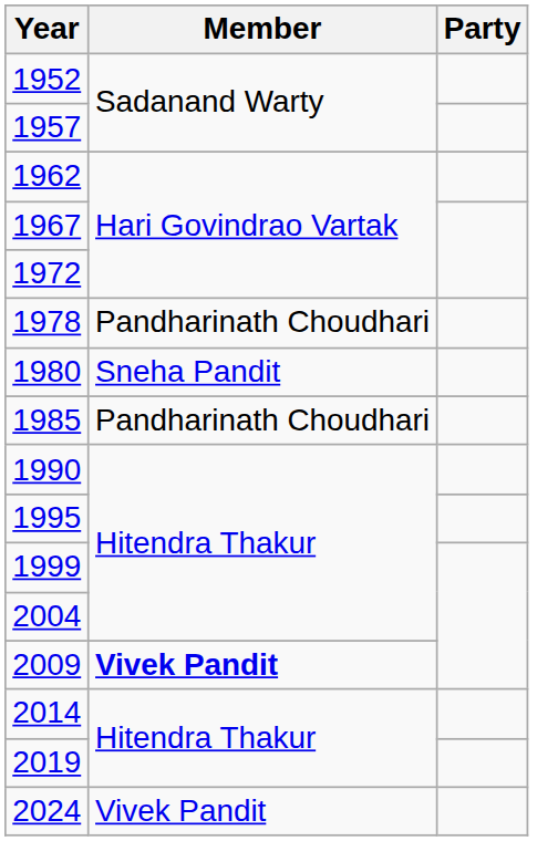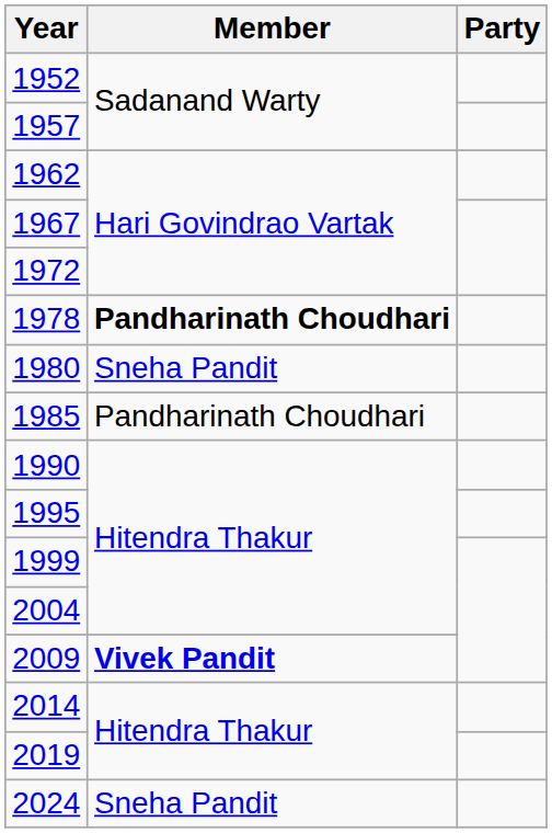 <table class="wikitable">
 <tr>
 <th>Year</th>
 <th>Member</th>
 <th colspan="2">Party</th>
 </tr>
 <tr>
 <td><a href='#'>1952</a></td>
 <td rowspan="2">Sadanand Warty</td>
 <td></td>
 </tr>
 <tr>
 <td><a href='#'>1957</a></td>
 <td></td>
 </tr>
 <tr>
 <td><a href='#'>1962</a></td>
 <td rowspan="3"><a href='#'>Hari Govindrao Vartak</a></td>
 <td></td>
 </tr>
 <tr>
 <td><a href='#'>1967</a></td>
 </tr>
 <tr>
 <td><a href='#'>1972</a></td>
 </tr>
 <tr>
 <td><a href='#'>1978</a></td>
-<td>Pandharinath Choudhari</td>
+<td><strong>Pandharinath Choudhari</strong></td>
 <td></td>
 </tr>
 <tr>
 <td><a href='#'>1980</a></td>
 <td rowspan="1"><a href='#'>Sneha Pandit</a></td>
 <td></td>
 </tr>
 <tr>
 <td><a href='#'>1985</a></td>
 <td>Pandharinath Choudhari</td>
 <td></td>
 </tr>
 <tr>
 <td><a href='#'>1990</a></td>
 <td rowspan="4"><a href='#'>Hitendra Thakur</a></td>
 <td></td>
 </tr>
 <tr>
 <td><a href='#'>1995</a></td>
 <td></td>
 </tr>
 <tr>
 <td><a href='#'>1999</a></td>
 </tr>
 <tr>
 <td><a href='#'>2004</a></td>
 </tr>
 <tr>
 <td><a href='#'>2009</a></td>
 <td><strong><a href='#'>Vivek Pandit</a></strong></td>
 </tr>
 <tr>
 <td><a href='#'>2014</a></td>
 <td rowspan="2"><a href='#'>Hitendra Thakur</a></td>
 <td></td>
 </tr>
 <tr [ RAJU MANMOHAN THAKRE]>
 <td><a href='#'>2019</a></td>
 </tr>
 <tr>
 <td><a href='#'>2024</a></td>
-<td><a href='#'>Vivek Pandit</a></td>
+<td rowspan="1"><a href='#'>Sneha Pandit</a></td>
 <td></td>
 </tr>
 </table>
